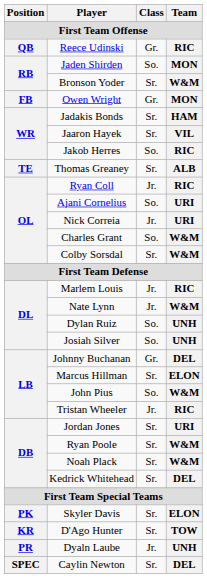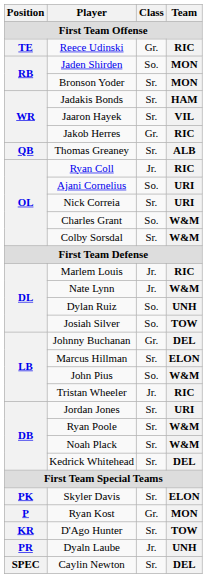 <table class="wikitable">
 <tr>
 <th>Position</th>
 <th>Player</th>
 <th>Class</th>
 <th>Team</th>
 </tr>
 <tr>
 <td colspan="4" style="text-align:center; background:#ddd;"><strong>First Team Offense</strong></td>
 </tr>
 <tr style="text-align:center;">
-<th rowspan="1"><a href='#'>QB</a></th>
+<th rowspan="1"><a href='#'>TE</a></th>
 <td><a href='#'>Reece Udinski</a></td>
 <td>Gr.</td>
 <th>RIC</th>
 </tr>
 <tr style="text-align:center;">
 <th rowspan="2"><a href='#'>RB</a></th>
 <td><a href='#'>Jaden Shirden</a></td>
 <td>So.</td>
 <th>MON</th>
 </tr>
 <tr style="text-align:center;">
 <td>Bronson Yoder</td>
 <td>Sr.</td>
-<th>W&M</th>
-</tr>
-<tr style="text-align:center;">
-<th rowspan="1"><a href='#'>FB</a></th>
-<td><a href='#'>Owen Wright</a></td>
-<td>Gr.</td>
 <th>MON</th>
 </tr>
 <tr style="text-align:center;">
 <th rowspan="3"><a href='#'>WR</a></th>
 <td>Jadakis Bonds</td>
 <td>Sr.</td>
 <th>HAM</th>
 </tr>
 <tr style="text-align:center;">
 <td>Jaaron Hayek</td>
 <td>Sr.</td>
 <th>VIL</th>
 </tr>
 <tr style="text-align:center;">
 <td>Jakob Herres</td>
-<td>So.</td>
+<td>Gr.</td>
 <th>RIC</th>
 </tr>
 <tr style="text-align:center;">
-<th rowspan="1"><a href='#'>TE</a></th>
+<th rowspan="1"><a href='#'>QB</a></th>
 <td>Thomas Greaney</td>
 <td>Sr.</td>
 <th>ALB</th>
 </tr>
 <tr style="text-align:center;">
 <th rowspan="5"><a href='#'>OL</a></th>
 <td><a href='#'>Ryan Coll</a></td>
 <td>Jr.</td>
 <th>RIC</th>
 </tr>
 <tr style="text-align:center;">
 <td><a href='#'>Ajani Cornelius</a></td>
 <td>So.</td>
 <th>URI</th>
 </tr>
 <tr style="text-align:center;">
 <td>Nick Correia</td>
-<td>Jr.</td>
+<td>Sr.</td>
 <th>URI</th>
 </tr>
 <tr style="text-align:center;">
 <td>Charles Grant</td>
 <td>So.</td>
 <th>W&M</th>
 </tr>
 <tr style="text-align:center;">
 <td>Colby Sorsdal</td>
 <td>Sr.</td>
 <th>W&M</th>
 </tr>
 <tr style="text-align:center;">
 <td colspan="4" style="text-align:center; background:#ddd;"><strong>First Team Defense</strong></td>
 </tr>
 <tr style="text-align:center;">
 <th rowspan="4"><a href='#'>DL</a></th>
 <td>Marlem Louis</td>
 <td>Jr.</td>
 <th>RIC</th>
 </tr>
 <tr style="text-align:center;">
 <td>Nate Lynn</td>
 <td>Jr.</td>
 <th>W&M</th>
 </tr>
 <tr style="text-align:center;">
 <td>Dylan Ruiz</td>
 <td>So.</td>
 <th>UNH</th>
 </tr>
 <tr style="text-align:center;">
 <td>Josiah Silver</td>
 <td>So.</td>
-<th>UNH</th>
+<th>TOW</th>
 </tr>
 <tr style="text-align:center;">
 <th rowspan="4"><a href='#'>LB</a></th>
 <td>Johnny Buchanan</td>
 <td>Gr.</td>
 <th>DEL</th>
 </tr>
 <tr style="text-align:center;">
 <td>Marcus Hillman</td>
 <td>Sr.</td>
 <th>ELON</th>
 </tr>
 <tr style="text-align:center;">
 <td>John Pius</td>
 <td>So.</td>
 <th>W&M</th>
 </tr>
 <tr style="text-align:center;">
 <td>Tristan Wheeler</td>
 <td>Jr.</td>
 <th>RIC</th>
 </tr>
 <tr style="text-align:center;">
 <th rowspan="4"><a href='#'>DB</a></th>
 <td>Jordan Jones</td>
 <td>Sr.</td>
 <th>URI</th>
 </tr>
 <tr style="text-align:center;">
 <td>Ryan Poole</td>
 <td>Sr.</td>
 <th>W&M</th>
 </tr>
 <tr style="text-align:center;">
 <td>Noah Plack</td>
 <td>Sr.</td>
 <th>W&M</th>
 </tr>
 <tr style="text-align:center;">
 <td>Kedrick Whitehead</td>
 <td>Sr.</td>
 <th>DEL</th>
 </tr>
 <tr style="text-align:center;">
 <td colspan="4" style="text-align:center; background:#ddd;"><strong>First Team Special Teams</strong></td>
 </tr>
 <tr style="text-align:center;">
 <th rowspan="1"><a href='#'>PK</a></th>
 <td>Skyler Davis</td>
 <td>Sr.</td>
 <th>ELON</th>
 </tr>
 <tr style="text-align:center;">
+<th rowspan="1"><a href='#'>P</a></th>
+<td>Ryan Kost</td>
+<td>Gr.</td>
+<th>MON</th>
+</tr>
+<tr style="text-align:center;">
 <th rowspan="1"><a href='#'>KR</a></th>
 <td>D'Ago Hunter</td>
 <td>Sr.</td>
 <th>TOW</th>
 </tr>
 <tr style="text-align:center;">
 <th rowspan="1"><a href='#'>PR</a></th>
 <td>Dyaln Laube</td>
 <td>Jr.</td>
 <th>UNH</th>
 </tr>
 <tr style="text-align:center;">
 <th rowspan="1">SPEC</th>
 <td>Caylin Newton</td>
 <td>Sr.</td>
 <th>DEL</th>
 </tr>
 </table>
